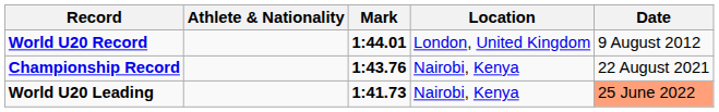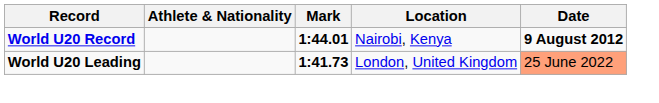 <table class="wikitable">
 <tr>
 <th>Record</th>
 <th>Athlete & Nationality</th>
 <th>Mark</th>
 <th>Location</th>
 <th>Date</th>
 </tr>
 <tr>
 <td><strong><a href='#'>World U20 Record</a></strong></td>
 <td></td>
 <td><strong>1:44.01</strong></td>
-<td><a href='#'>London</a>, <a href='#'>United Kingdom</a></td>
-<td>9 August 2012</td>
-</tr>
-<tr>
-<td><strong><a href='#'>Championship Record</a></strong></td>
-<td></td>
-<td><strong>1:43.76</strong></td>
 <td><a href='#'>Nairobi</a>, <a href='#'>Kenya</a></td>
-<td>22 August 2021</td>
+<td><strong>9 August 2012</strong></td>
 </tr>
 <tr>
 <td><strong>World U20 Leading</strong></td>
 <td></td>
 <td><strong>1:41.73</strong></td>
-<td><a href='#'>Nairobi</a>, <a href='#'>Kenya</a></td>
+<td><a href='#'>London</a>, <a href='#'>United Kingdom</a></td>
 <td style="background: lightsalmon;">25 June 2022</td>
 </tr>
 </table>
